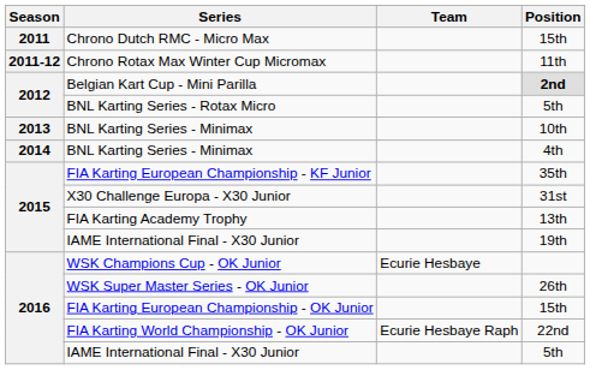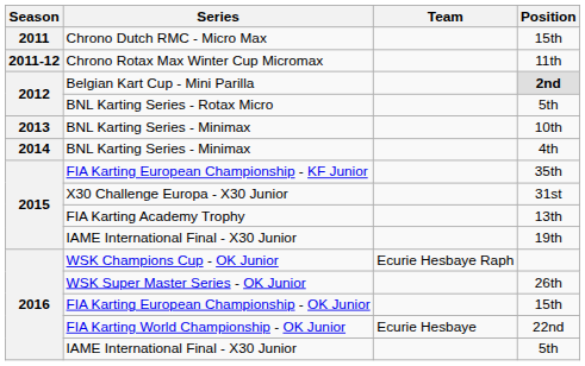 <table class="wikitable" style="font-size: 85%; text-align:center">
 <tr>
 <th>Season</th>
 <th>Series</th>
 <th>Team</th>
 <th>Position</th>
 </tr>
 <tr>
 <th>2011</th>
 <td align="left">Chrono Dutch RMC - Micro Max</td>
 <td align="left"></td>
 <td>15th</td>
 </tr>
 <tr>
 <th>2011-12</th>
 <td align="left">Chrono Rotax Max Winter Cup Micromax</td>
 <td align="left"></td>
 <td>11th</td>
 </tr>
 <tr>
 <th rowspan="2">2012</th>
 <td align="left">Belgian Kart Cup - Mini Parilla</td>
 <td align="left"></td>
 <th style="background:#DFDFDF"><strong>2nd</strong></th>
 </tr>
 <tr>
 <td align="left">BNL Karting Series - Rotax Micro</td>
 <td align="left"></td>
 <td>5th</td>
 </tr>
 <tr>
 <th>2013</th>
 <td align="left">BNL Karting Series - Minimax</td>
 <td align="left"></td>
 <td>10th</td>
 </tr>
 <tr>
 <th>2014</th>
 <td align="left">BNL Karting Series - Minimax</td>
 <td align="left"></td>
 <td>4th</td>
 </tr>
 <tr>
 <th rowspan="4">2015</th>
 <td align="left"><a href='#'>FIA Karting European Championship</a> - <a href='#'>KF Junior</a></td>
 <td align="left"></td>
 <td>35th</td>
 </tr>
 <tr>
 <td align="left">X30 Challenge Europa - X30 Junior</td>
 <td align="left"></td>
 <td>31st</td>
 </tr>
 <tr>
 <td align="left">FIA Karting Academy Trophy</td>
 <td align="left"></td>
 <td>13th</td>
 </tr>
 <tr>
 <td align="left">IAME International Final - X30 Junior</td>
 <td align="left"></td>
 <td>19th</td>
 </tr>
 <tr>
 <th rowspan="5">2016</th>
 <td align="left"><a href='#'>WSK Champions Cup</a> - <a href='#'>OK Junior</a></td>
-<td align="left">Ecurie Hesbaye</td>
+<td align="left">Ecurie Hesbaye Raph</td>
 <td></td>
 </tr>
 <tr>
 <td align="left"><a href='#'>WSK Super Master Series</a> - <a href='#'>OK Junior</a></td>
 <td align="left"></td>
 <td>26th</td>
 </tr>
 <tr>
 <td align="left"><a href='#'>FIA Karting European Championship</a> - <a href='#'>OK Junior</a></td>
 <td align="left"></td>
 <td>15th</td>
 </tr>
 <tr>
 <td align="left"><a href='#'>FIA Karting World Championship</a> - <a href='#'>OK Junior</a></td>
-<td align="left">Ecurie Hesbaye Raph</td>
+<td align="left">Ecurie Hesbaye</td>
 <td>22nd</td>
 </tr>
 <tr>
 <td align="left">IAME International Final - X30 Junior</td>
 <td align="left"></td>
 <td>5th</td>
 </tr>
 </table>
